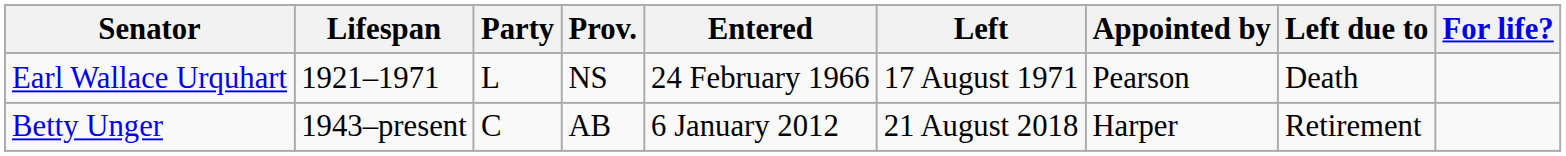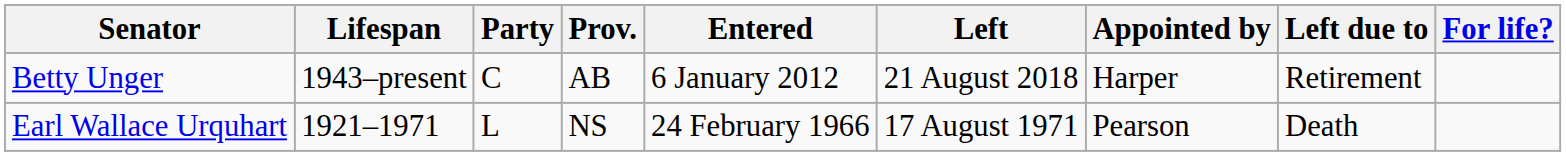 <table class="wikitable sortable">
 <tr>
 <th>Senator</th>
 <th>Lifespan</th>
 <th>Party</th>
 <th>Prov.</th>
 <th>Entered</th>
 <th>Left</th>
 <th>Appointed by</th>
 <th>Left due to</th>
 <th><a href='#'>For life?</a></th>
 </tr>
 <tr>
+<td><a href='#'>Betty Unger</a></td>
+<td>1943–present</td>
+<td>C</td>
+<td>AB</td>
+<td>6 January 2012</td>
+<td>21 August 2018</td>
+<td>Harper</td>
+<td>Retirement</td>
+<td></td>
+</tr>
+<tr>
 <td><a href='#'>Earl Wallace Urquhart</a></td>
 <td>1921–1971</td>
 <td>L</td>
 <td>NS</td>
 <td>24 February 1966</td>
 <td>17 August 1971</td>
 <td>Pearson</td>
 <td>Death</td>
 <td></td>
 </tr>
-<tr>
-<td><a href='#'>Betty Unger</a></td>
-<td>1943–present</td>
-<td>C</td>
-<td>AB</td>
-<td>6 January 2012</td>
-<td>21 August 2018</td>
-<td>Harper</td>
-<td>Retirement</td>
-<td></td>
-</tr>
 </table>
